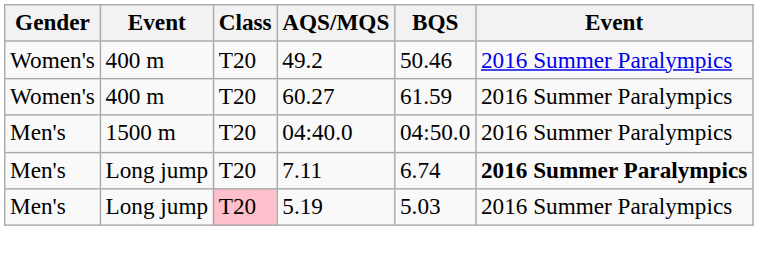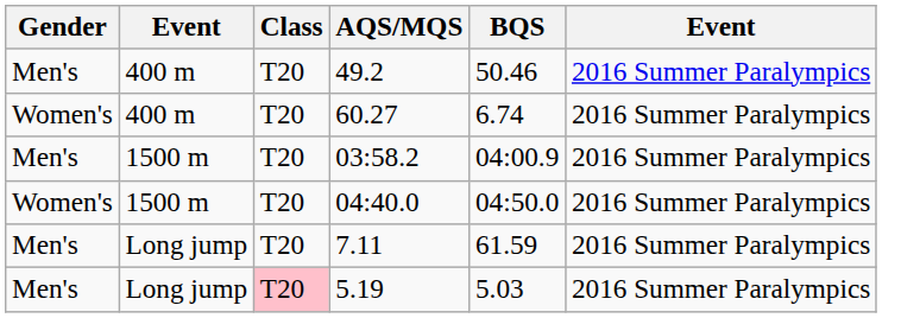 <table class="wikitable sortable">
 <tr>
 <th>Gender</th>
 <th>Event</th>
 <th>Class</th>
 <th>AQS/MQS</th>
 <th>BQS</th>
 <th>Event</th>
 </tr>
 <tr>
-<td>Women's</td>
+<td>Men's</td>
 <td>400 m</td>
 <td>T20</td>
 <td>49.2</td>
 <td>50.46</td>
 <td><a href='#'>2016 Summer Paralympics</a></td>
 </tr>
 <tr>
 <td>Women's</td>
 <td>400 m</td>
 <td>T20</td>
 <td>60.27</td>
-<td>61.59</td>
+<td>6.74</td>
 <td>2016 Summer Paralympics</td>
 </tr>
 <tr>
 <td>Men's</td>
+<td>1500 m</td>
+<td>T20</td>
+<td>03:58.2</td>
+<td>04:00.9</td>
+<td>2016 Summer Paralympics</td>
+</tr>
+<tr>
+<td>Women's</td>
 <td>1500 m</td>
 <td>T20</td>
 <td>04:40.0</td>
 <td>04:50.0</td>
 <td>2016 Summer Paralympics</td>
 </tr>
 <tr>
 <td>Men's</td>
 <td>Long jump</td>
 <td>T20</td>
 <td>7.11</td>
-<td>6.74</td>
-<td><strong>2016 Summer Paralympics</strong></td>
+<td>61.59</td>
+<td>2016 Summer Paralympics</td>
 </tr>
 <tr>
 <td>Men's</td>
 <td>Long jump</td>
 <td style="background: pink;">T20</td>
 <td>5.19</td>
 <td>5.03</td>
 <td>2016 Summer Paralympics</td>
 </tr>
 </table>
